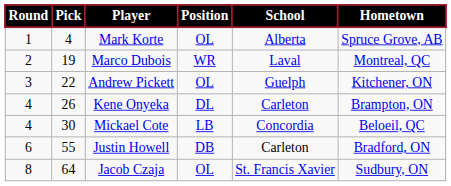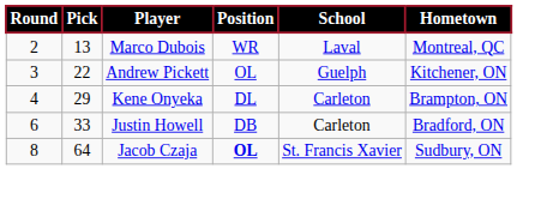 <table class="wikitable sortable">
 <tr>
 <th scope="col" style="background:#000000;color:#FFFFFF;border:2px solid #A6192E;">Round</th>
 <th scope="col" style="background:#000000;color:#FFFFFF;border:2px solid #A6192E;">Pick</th>
 <th scope="col" style="background:#000000;color:#FFFFFF;border:2px solid #A6192E;">Player</th>
 <th scope="col" style="background:#000000;color:#FFFFFF;border:2px solid #A6192E;">Position</th>
 <th scope="col" style="background:#000000;color:#FFFFFF;border:2px solid #A6192E;">School</th>
 <th scope="col" style="background:#000000;color:#FFFFFF;border:2px solid #A6192E;">Hometown</th>
 </tr>
 <tr align="center">
-<td align=center>1</td>
-<td>4</td>
-<td><a href='#'>Mark Korte</a></td>
-<td><a href='#'>OL</a></td>
-<td><a href='#'>Alberta</a></td>
-<td><a href='#'>Spruce Grove, AB</a></td>
-</tr>
-<tr align="center">
 <td align=center>2</td>
-<td>19</td>
+<td>13</td>
 <td><a href='#'>Marco Dubois</a></td>
 <td><a href='#'>WR</a></td>
 <td><a href='#'>Laval</a></td>
 <td><a href='#'>Montreal, QC</a></td>
 </tr>
 <tr align="center">
 <td align=center>3</td>
 <td>22</td>
 <td><a href='#'>Andrew Pickett</a></td>
 <td><a href='#'>OL</a></td>
 <td><a href='#'>Guelph</a></td>
 <td><a href='#'>Kitchener, ON</a></td>
 </tr>
 <tr align="center">
 <td align=center>4</td>
-<td>26</td>
+<td>29</td>
 <td><a href='#'>Kene Onyeka</a></td>
 <td><a href='#'>DL</a></td>
 <td><a href='#'>Carleton</a></td>
 <td><a href='#'>Brampton, ON</a></td>
 </tr>
 <tr align="center">
-<td align=center>4</td>
-<td>30</td>
-<td><a href='#'>Mickael Cote</a></td>
-<td><a href='#'>LB</a></td>
-<td><a href='#'>Concordia</a></td>
-<td><a href='#'>Beloeil, QC</a></td>
-</tr>
-<tr align="center">
 <td align=center>6</td>
-<td>55</td>
+<td>33</td>
 <td><a href='#'>Justin Howell</a></td>
 <td><a href='#'>DB</a></td>
 <td>Carleton</td>
 <td><a href='#'>Bradford, ON</a></td>
 </tr>
 <tr align="center">
 <td align=center>8</td>
 <td>64</td>
 <td><a href='#'>Jacob Czaja</a></td>
-<td><a href='#'>OL</a></td>
+<td><strong><a href='#'>OL</a></strong></td>
 <td><a href='#'>St. Francis Xavier</a></td>
 <td><a href='#'>Sudbury, ON</a></td>
 </tr>
 </table>
